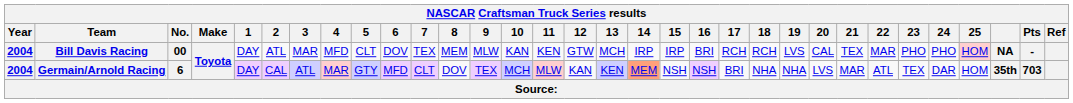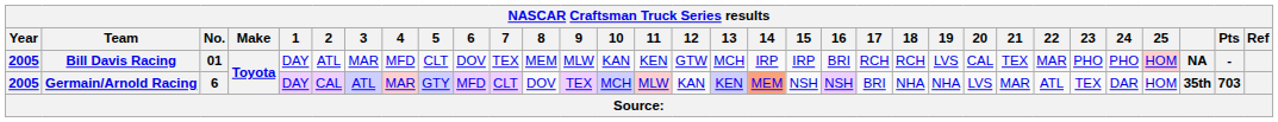 <table class="wikitable" style="text-align:center; font-size:75%">
 <tr>
 <th colspan=45><a href='#'>NASCAR</a> <a href='#'>Craftsman Truck Series</a> results</th>
 </tr>
 <tr>
 <th>Year</th>
 <th>Team</th>
 <th>No.</th>
 <th>Make</th>
 <th>1</th>
 <th>2</th>
 <th>3</th>
 <th>4</th>
 <th>5</th>
 <th>6</th>
 <th>7</th>
 <th>8</th>
 <th>9</th>
 <th>10</th>
 <th>11</th>
 <th>12</th>
 <th>13</th>
 <th>14</th>
 <th>15</th>
 <th>16</th>
 <th>17</th>
 <th>18</th>
 <th>19</th>
 <th>20</th>
 <th>21</th>
 <th>22</th>
 <th>23</th>
 <th>24</th>
 <th>25</th>
 <th></th>
 <th>Pts</th>
 <th>Ref</th>
 </tr>
 <tr>
-<th><a href='#'>2004</a></th>
+<th><a href='#'>2005</a></th>
 <th><a href='#'>Bill Davis Racing</a></th>
-<th>00</th>
+<th>01</th>
 <th rowspan=2><a href='#'>Toyota</a></th>
 <td><a href='#'>DAY</a></td>
 <td><a href='#'>ATL</a></td>
 <td><a href='#'>MAR</a></td>
 <td><a href='#'>MFD</a></td>
 <td><a href='#'>CLT</a></td>
 <td><a href='#'>DOV</a></td>
 <td><a href='#'>TEX</a></td>
 <td><a href='#'>MEM</a></td>
 <td><a href='#'>MLW</a></td>
 <td><a href='#'>KAN</a></td>
 <td><a href='#'>KEN</a></td>
 <td><a href='#'>GTW</a></td>
 <td><a href='#'>MCH</a></td>
 <td><a href='#'>IRP</a></td>
 <td><a href='#'>IRP</a></td>
 <td><a href='#'>BRI</a></td>
 <td><a href='#'>RCH</a></td>
 <td><a href='#'>RCH</a></td>
 <td><a href='#'>LVS</a></td>
 <td><a href='#'>CAL</a></td>
 <td><a href='#'>TEX</a></td>
 <td><a href='#'>MAR</a></td>
 <td><a href='#'>PHO</a></td>
 <td><a href='#'>PHO</a></td>
 <td style="background:#FFCFCF;"><a href='#'>HOM</a><br></td>
 <th>NA</th>
 <th>-</th>
 <th></th>
 </tr>
 <tr>
-<th><a href='#'>2004</a></th>
+<th><a href='#'>2005</a></th>
 <th><a href='#'>Germain/Arnold Racing</a></th>
 <th>6</th>
 <td style="background:#EFCFFF;"><a href='#'>DAY</a><br></td>
 <td style="background:#EFCFFF;"><a href='#'>CAL</a><br></td>
 <td style="background:#CFCFFF;"><a href='#'>ATL</a><br></td>
 <td style="background:#FFCFCF;"><a href='#'>MAR</a><br></td>
 <td style="background:#CFCFFF;"><a href='#'>GTY</a><br></td>
 <td style="background:#EFCFFF;"><a href='#'>MFD</a><br></td>
 <td style="background:#EFCFFF;"><a href='#'>CLT</a><br></td>
 <td><a href='#'>DOV</a></td>
 <td style="background:#EFCFFF;"><a href='#'>TEX</a><br></td>
 <td style="background:#CFCFFF;"><a href='#'>MCH</a><br></td>
 <td style="background:#FFCFCF;"><a href='#'>MLW</a><br></td>
 <td><a href='#'>KAN</a></td>
 <td style="background:#CFCFFF;"><a href='#'>KEN</a><br></td>
 <td style="background: lightsalmon;"><a href='#'>MEM</a></td>
 <td><a href='#'>NSH</a></td>
 <td style="background:#EFCFFF;"><a href='#'>NSH</a><br></td>
 <td><a href='#'>BRI</a></td>
 <td><a href='#'>NHA</a></td>
 <td><a href='#'>NHA</a></td>
 <td><a href='#'>LVS</a></td>
 <td><a href='#'>MAR</a></td>
 <td><a href='#'>ATL</a></td>
 <td><a href='#'>TEX</a></td>
 <td><a href='#'>DAR</a></td>
 <td><a href='#'>HOM</a></td>
 <th>35th</th>
 <th>703</th>
 <th></th>
 </tr>
 <tr>
 <th colspan="32">Source:</th>
 </tr>
 </table>
